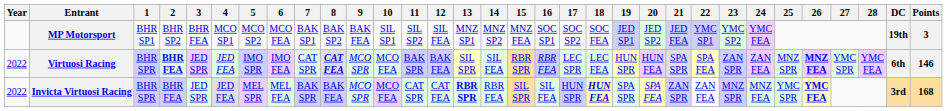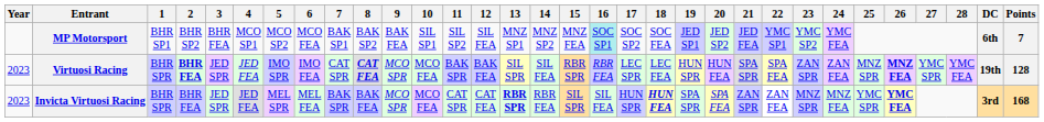 <table class="wikitable" style="text-align:center; font-size:85%">
 <tr>
 <th>Year</th>
 <th>Entrant</th>
 <th>1</th>
 <th>2</th>
 <th>3</th>
 <th>4</th>
 <th>5</th>
 <th>6</th>
 <th>7</th>
 <th>8</th>
 <th>9</th>
 <th>10</th>
 <th>11</th>
 <th>12</th>
 <th>13</th>
 <th>14</th>
 <th>15</th>
 <th>16</th>
 <th>17</th>
 <th>18</th>
 <th>19</th>
 <th>20</th>
 <th>21</th>
 <th>22</th>
 <th>23</th>
 <th>24</th>
 <th>25</th>
 <th>26</th>
 <th>27</th>
 <th>28</th>
 <th>DC</th>
 <th>Points</th>
 </tr>
 <tr>
 <td></td>
 <th nowrap><a href='#'>MP Motorsport</a></th>
 <td><a href='#'>BHR<br>SP1</a></td>
 <td><a href='#'>BHR<br>SP2</a></td>
 <td><a href='#'>BHR<br>FEA</a></td>
 <td><a href='#'>MCO<br>SP1</a></td>
 <td><a href='#'>MCO<br>SP2</a></td>
 <td><a href='#'>MCO<br>FEA</a></td>
 <td><a href='#'>BAK<br>SP1</a></td>
 <td><a href='#'>BAK<br>SP2</a></td>
 <td><a href='#'>BAK<br>FEA</a></td>
 <td><a href='#'>SIL<br>SP1</a></td>
 <td><a href='#'>SIL<br>SP2</a></td>
 <td><a href='#'>SIL<br>FEA</a></td>
 <td><a href='#'>MNZ<br>SP1</a></td>
 <td><a href='#'>MNZ<br>SP2</a></td>
 <td><a href='#'>MNZ<br>FEA</a></td>
-<td><a href='#'>SOC<br>SP1</a></td>
+<td style="background: paleturquoise;"><a href='#'>SOC<br>SP1</a></td>
 <td><a href='#'>SOC<br>SP2</a></td>
 <td><a href='#'>SOC<br>FEA</a></td>
 <td style="background:#CFCFFF;"><a href='#'>JED<br>SP1</a><br></td>
 <td style="background:#DFFFDF;"><a href='#'>JED<br>SP2</a><br></td>
 <td style="background:#CFCFFF;"><a href='#'>JED<br>FEA</a><br></td>
 <td style="background:#CFCFFF;"><a href='#'>YMC<br>SP1</a><br></td>
 <td style="background:#DFFFDF;"><a href='#'>YMC<br>SP2</a><br></td>
 <td style="background:#EFCFFF;"><a href='#'>YMC<br>FEA</a><br></td>
 <td colspan=4></td>
-<th>19th</th>
-<th>3</th>
+<th>6th</th>
+<th>7</th>
 </tr>
 <tr>
-<td><a href='#'>2022</a></td>
+<td><a href='#'>2023</a></td>
 <th nowrap><a href='#'>Virtuosi Racing</a></th>
 <td style="background:#CFCFFF"><a href='#'>BHR<br>SPR</a><br></td>
 <td style="background:#DFFFDF"><strong><a href='#'>BHR<br>FEA</a></strong><br></td>
 <td style="background:#EFCFFF"><a href='#'>JED<br>SPR</a><br></td>
 <td style="background:#DFFFDF"><em><a href='#'>JED<br>FEA</a></em><br></td>
 <td style="background:#CFCFFF"><a href='#'>IMO<br>SPR</a><br></td>
 <td style="background:#EFCFFF"><a href='#'>IMO<br>FEA</a><br></td>
 <td style="background:#DFFFDF"><a href='#'>CAT<br>SPR</a><br></td>
 <td style="background:#dfdfdf"><strong><em><a href='#'>CAT<br>FEA</a></em></strong><br></td>
 <td style="background:#DFFFDF"><em><a href='#'>MCO<br>SPR</a></em><br></td>
 <td style="background:#DFFFDF"><a href='#'>MCO<br>FEA</a><br></td>
 <td style="background:#CFCFFF"><a href='#'>BAK<br>SPR</a><br></td>
 <td style="background:#CFCFFF"><a href='#'>BAK<br>FEA</a><br></td>
 <td style="background:#FFFFBF"><a href='#'>SIL<br>SPR</a><br></td>
 <td style="background:#DFFFDF"><a href='#'>SIL<br>FEA</a><br></td>
 <td style="background:#FFDF9F"><a href='#'>RBR<br>SPR</a><br></td>
 <td style="background:#CFCFFF"><em><a href='#'>RBR<br>FEA</a></em><br></td>
 <td style="background:#DFFFDF"><a href='#'>LEC<br>SPR</a><br></td>
 <td style="background:#DFFFDF"><a href='#'>LEC<br>FEA</a><br></td>
 <td style="background:#FFFFBF"><a href='#'>HUN<br>SPR</a><br></td>
 <td style="background:#EFCFFF"><a href='#'>HUN<br>FEA</a><br></td>
 <td style="background:#DFDFDF"><a href='#'>SPA<br>SPR</a><br></td>
 <td style="background:#FFFFBF"><a href='#'>SPA<br>FEA</a><br></td>
 <td style="background:#CFCFFF"><a href='#'>ZAN<br>SPR</a><br></td>
 <td style="background:#EFCFFF"><a href='#'>ZAN<br>FEA</a><br></td>
 <td style="background:#DFFFDF"><a href='#'>MNZ<br>SPR</a><br></td>
 <td style="background:#EFCFFF"><strong><a href='#'>MNZ<br>FEA</a></strong><br></td>
 <td style="background:#DFFFDF;"><a href='#'>YMC<br>SPR</a><br></td>
 <td style="background:#EFCFFF"><a href='#'>YMC<br>FEA</a><br></td>
-<th>6th</th>
-<th>146</th>
+<th>19th</th>
+<th>128</th>
 </tr>
 <tr>
-<td><a href='#'>2022</a></td>
+<td><a href='#'>2023</a></td>
 <th nowrap><a href='#'>Invicta Virtuosi Racing</a></th>
 <td style="background:#CFCFFF;"><a href='#'>BHR<br>SPR</a><br></td>
 <td style="background:#CFCFFF;"><a href='#'>BHR<br>FEA</a><br></td>
 <td style="background:#DFFFDF;"><a href='#'>JED<br>SPR</a><br></td>
 <td style="background:#DFDFDF;"><a href='#'>JED<br>FEA</a><br></td>
 <td style="background:#EFCFFF;"><a href='#'>MEL<br>SPR</a><br></td>
 <td style="background:#DFFFDF;"><a href='#'>MEL<br>FEA</a><br></td>
 <td style="background:#CFCFFF;"><a href='#'>BAK<br>SPR</a><br></td>
 <td style="background:#CFCFFF;"><a href='#'>BAK<br>FEA</a><br></td>
 <td style="background:#DFFFDF;"><em><a href='#'>MCO<br>SPR</a></em><br></td>
 <td style="background:#EFCFFF;"><a href='#'>MCO<br>FEA</a><br></td>
 <td style="background:#DFFFDF;"><a href='#'>CAT<br>SPR</a><br></td>
 <td style="background:#DFFFDF;"><a href='#'>CAT<br>FEA</a><br></td>
 <td style="background:#DFFFDF;"><strong><a href='#'>RBR<br>SPR</a><br></strong></td>
 <td style="background:#DFFFDF;"><a href='#'>RBR<br>FEA</a><br></td>
 <td style="background:#FFDF9F;"><a href='#'>SIL<br>SPR</a><br></td>
 <td style="background:#DFFFDF;"><a href='#'>SIL<br>FEA</a><br></td>
 <td style="background:#CFCFFF;"><a href='#'>HUN<br>SPR</a><br></td>
 <td style="background:#FFFFBF;"><strong><em><a href='#'>HUN<br>FEA</a></em></strong><br></td>
 <td style="background:#DFFFDF;"><a href='#'>SPA<br>SPR</a><br></td>
 <td style="background:#FFFFBF;"><em><a href='#'>SPA<br>FEA</a></em><br></td>
 <td style="background:#CFCFFF;"><a href='#'>ZAN<br>SPR</a><br></td>
 <td style="background:#FFFFFF;"><a href='#'>ZAN<br>FEA</a><br></td>
 <td style="background:#CFCFFF;"><a href='#'>MNZ<br>SPR</a><br></td>
 <td style="background:#DFFFDF;"><a href='#'>MNZ<br>FEA</a><br></td>
 <td style="background:#DFFFDF;"><a href='#'>YMC<br>SPR</a><br></td>
 <td style="background:#FFFFBF;"><strong><a href='#'>YMC<br>FEA</a></strong><br></td>
 <td colspan=2></td>
 <th style="background:#FFDF9F;">3rd</th>
 <th style="background:#FFDF9F;">168</th>
 </tr>
 </table>
